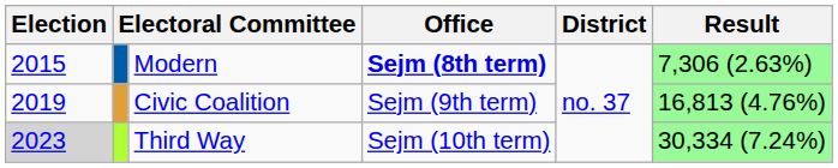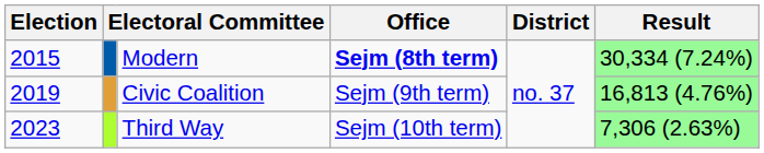 <table class="wikitable unsortable" align="center">
 <tr>
 <th>Election</th>
 <th colspan=2>Electoral Committee</th>
 <th>Office</th>
 <th>District</th>
 <th>Result</th>
 </tr>
 <tr>
 <td><a href='#'>2015</a></td>
 <td style="background: #005ca9;"></td>
 <td><a href='#'>Modern</a></td>
 <td><strong><a href='#'>Sejm (8th term)</a></strong></td>
 <td rowspan="3"><a href='#'>no. 37</a></td>
-<td style="background:palegreen;">7,306 (2.63%) </td>
+<td style="background:palegreen;">30,334 (7.24%) </td>
 </tr>
 <tr>
 <td><a href='#'>2019</a></td>
 <td style="background: #E19F39;"></td>
 <td><a href='#'>Civic Coalition</a></td>
 <td><a href='#'>Sejm (9th term)</a></td>
 <td style="background:palegreen;">16,813 (4.76%) </td>
 </tr>
 <tr>
-<td style="background: lightgrey;"><a href='#'>2023</a></td>
+<td><a href='#'>2023</a></td>
 <td style="background: greenyellow;"></td>
 <td><a href='#'>Third Way</a></td>
 <td><a href='#'>Sejm (10th term)</a></td>
-<td style="background:palegreen;">30,334 (7.24%) </td>
+<td style="background:palegreen;">7,306 (2.63%) </td>
 </tr>
 </table>
